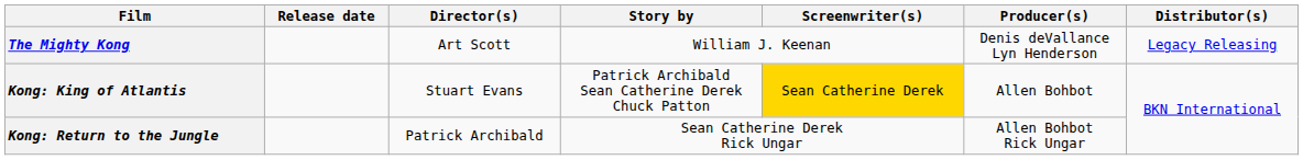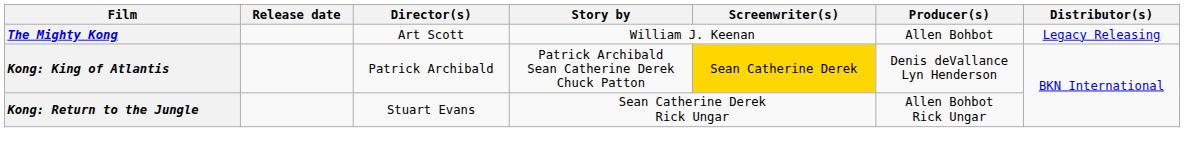 <table class="wikitable plainrowheaders" style="text-align:center; width:99%;">
 <tr>
 <th>Film</th>
 <th>Release date</th>
 <th>Director(s)</th>
 <th>Story by</th>
 <th>Screenwriter(s)</th>
 <th>Producer(s)</th>
 <th>Distributor(s)</th>
 </tr>
 <tr>
 <th scope="row" style="text-align:left"><em><a href='#'>The Mighty Kong</a></em></th>
 <td style="text-align:left"></td>
 <td>Art Scott</td>
 <td colspan="2">William J. Keenan</td>
-<td>Denis deVallance<br>Lyn Henderson</td>
+<td>Allen Bohbot</td>
 <td><a href='#'>Legacy Releasing</a></td>
 </tr>
 <tr>
 <th scope="row" style="text-align:left"><em>Kong: King of Atlantis</em></th>
 <td style="text-align:left"></td>
-<td>Stuart Evans</td>
+<td>Patrick Archibald</td>
 <td>Patrick Archibald<br>Sean Catherine Derek<br>Chuck Patton</td>
 <td style="background: gold;">Sean Catherine Derek</td>
-<td>Allen Bohbot</td>
+<td>Denis deVallance<br>Lyn Henderson</td>
 <td rowspan=2><a href='#'>BKN International</a></td>
 </tr>
 <tr>
 <th scope="row" style="text-align:left"><em>Kong: Return to the Jungle</em></th>
 <td style="text-align:left"></td>
-<td>Patrick Archibald</td>
+<td>Stuart Evans</td>
 <td colspan="2">Sean Catherine Derek<br>Rick Ungar</td>
 <td>Allen Bohbot<br>Rick Ungar</td>
 </tr>
 </table>
